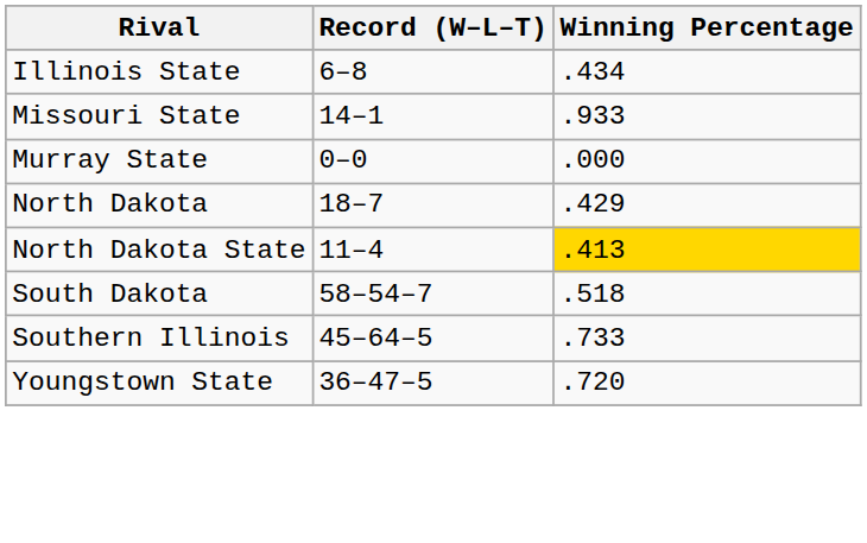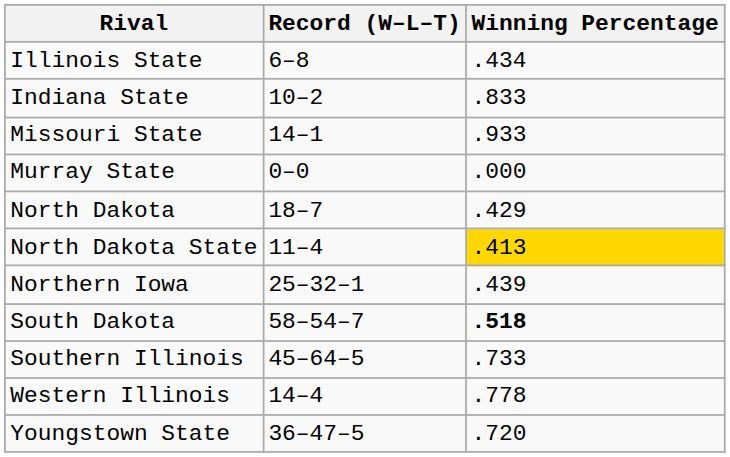 <table class="wikitable">
 <tr>
 <th>Rival</th>
 <th>Record (W–L–T)</th>
 <th>Winning Percentage</th>
 </tr>
 <tr>
 <td>Illinois State</td>
 <td>6–8</td>
 <td>.434</td>
+</tr>
+<tr>
+<td>Indiana State</td>
+<td>10–2</td>
+<td>.833</td>
 </tr>
 <tr>
 <td>Missouri State</td>
 <td>14–1</td>
 <td>.933</td>
 </tr>
 <tr>
 <td>Murray State</td>
 <td>0–0</td>
 <td>.000</td>
 </tr>
 <tr>
 <td>North Dakota</td>
 <td>18–7</td>
 <td>.429</td>
 </tr>
 <tr>
 <td>North Dakota State</td>
 <td>11–4</td>
 <td style="background: gold;">.413</td>
 </tr>
 <tr>
+<td>Northern Iowa</td>
+<td>25–32–1</td>
+<td>.439</td>
+</tr>
+<tr>
 <td>South Dakota</td>
 <td>58–54–7</td>
-<td>.518</td>
+<td><strong>.518</strong></td>
 </tr>
 <tr>
 <td>Southern Illinois</td>
 <td>45–64–5</td>
 <td>.733</td>
 </tr>
 <tr>
+<td>Western Illinois</td>
+<td>14–4</td>
+<td>.778</td>
+</tr>
+<tr>
 <td>Youngstown State</td>
 <td>36–47–5</td>
 <td>.720</td>
 </tr>
 </table>
